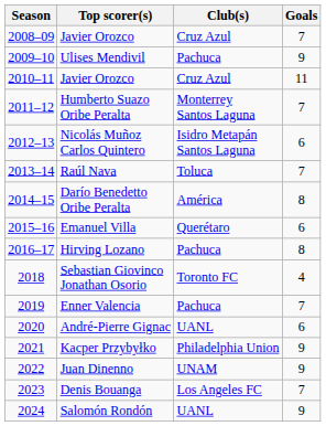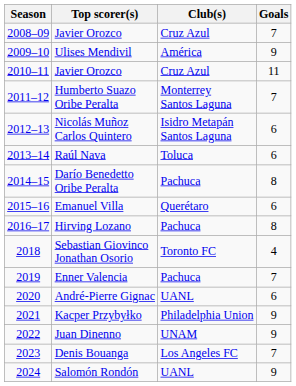 <table class="wikitable">
 <tr>
 <th>Season</th>
 <th>Top scorer(s)</th>
 <th>Club(s)</th>
 <th>Goals</th>
 </tr>
 <tr>
 <td align=center><a href='#'>2008–09</a></td>
 <td> <a href='#'>Javier Orozco</a></td>
 <td> <a href='#'>Cruz Azul</a></td>
 <td align=center>7</td>
 </tr>
 <tr>
 <td align=center><a href='#'>2009–10</a></td>
 <td> <a href='#'>Ulises Mendivil</a></td>
-<td> <a href='#'>Pachuca</a></td>
+<td> <a href='#'>América</a></td>
 <td align=center>9</td>
 </tr>
 <tr>
 <td align=center><a href='#'>2010–11</a></td>
 <td> <a href='#'>Javier Orozco</a></td>
 <td> <a href='#'>Cruz Azul</a></td>
 <td align=center>11</td>
 </tr>
 <tr>
 <td align=center><a href='#'>2011–12</a></td>
 <td> <a href='#'>Humberto Suazo</a><br> <a href='#'>Oribe Peralta</a></td>
 <td> <a href='#'>Monterrey</a><br> <a href='#'>Santos Laguna</a></td>
 <td align=center>7</td>
 </tr>
 <tr>
 <td align=center><a href='#'>2012–13</a></td>
 <td> <a href='#'>Nicolás Muñoz</a><br> <a href='#'>Carlos Quintero</a></td>
 <td> <a href='#'>Isidro Metapán</a><br> <a href='#'>Santos Laguna</a></td>
 <td align=center>6</td>
 </tr>
 <tr>
 <td align=center><a href='#'>2013–14</a></td>
 <td> <a href='#'>Raúl Nava</a></td>
 <td> <a href='#'>Toluca</a></td>
-<td align=center>7</td>
+<td align=center>6</td>
 </tr>
 <tr>
 <td align=center><a href='#'>2014–15</a></td>
 <td> <a href='#'>Darío Benedetto</a><br> <a href='#'>Oribe Peralta</a></td>
-<td> <a href='#'>América</a></td>
+<td> <a href='#'>Pachuca</a></td>
 <td align=center>8</td>
 </tr>
 <tr>
 <td align=center><a href='#'>2015–16</a></td>
 <td> <a href='#'>Emanuel Villa</a></td>
 <td> <a href='#'>Querétaro</a></td>
 <td align=center>6</td>
 </tr>
 <tr>
 <td align=center><a href='#'>2016–17</a></td>
 <td> <a href='#'>Hirving Lozano</a></td>
 <td> <a href='#'>Pachuca</a></td>
 <td align=center>8</td>
 </tr>
 <tr>
 <td align=center><a href='#'>2018</a></td>
 <td> <a href='#'>Sebastian Giovinco</a><br> <a href='#'>Jonathan Osorio</a></td>
 <td> <a href='#'>Toronto FC</a></td>
 <td align=center>4</td>
 </tr>
 <tr>
 <td align=center><a href='#'>2019</a></td>
 <td> <a href='#'>Enner Valencia</a></td>
 <td> <a href='#'>Pachuca</a></td>
 <td align=center>7</td>
 </tr>
 <tr>
 <td align=center><a href='#'>2020</a></td>
 <td> <a href='#'>André-Pierre Gignac</a></td>
 <td> <a href='#'>UANL</a></td>
 <td align=center>6</td>
 </tr>
 <tr>
 <td align=center><a href='#'>2021</a></td>
 <td> <a href='#'>Kacper Przybyłko</a></td>
 <td> <a href='#'>Philadelphia Union</a></td>
 <td align=center>9</td>
 </tr>
 <tr>
 <td align=center><a href='#'>2022</a></td>
 <td> <a href='#'>Juan Dinenno</a></td>
 <td> <a href='#'>UNAM</a></td>
 <td align=center>9</td>
 </tr>
 <tr>
 <td align=center><a href='#'>2023</a></td>
 <td> <a href='#'>Denis Bouanga</a></td>
 <td> <a href='#'>Los Angeles FC</a></td>
 <td align=center>7</td>
 </tr>
 <tr>
 <td align=center><a href='#'>2024</a></td>
 <td> <a href='#'>Salomón Rondón</a></td>
 <td> <a href='#'>UANL</a></td>
 <td align=center>9</td>
 </tr>
 </table>
